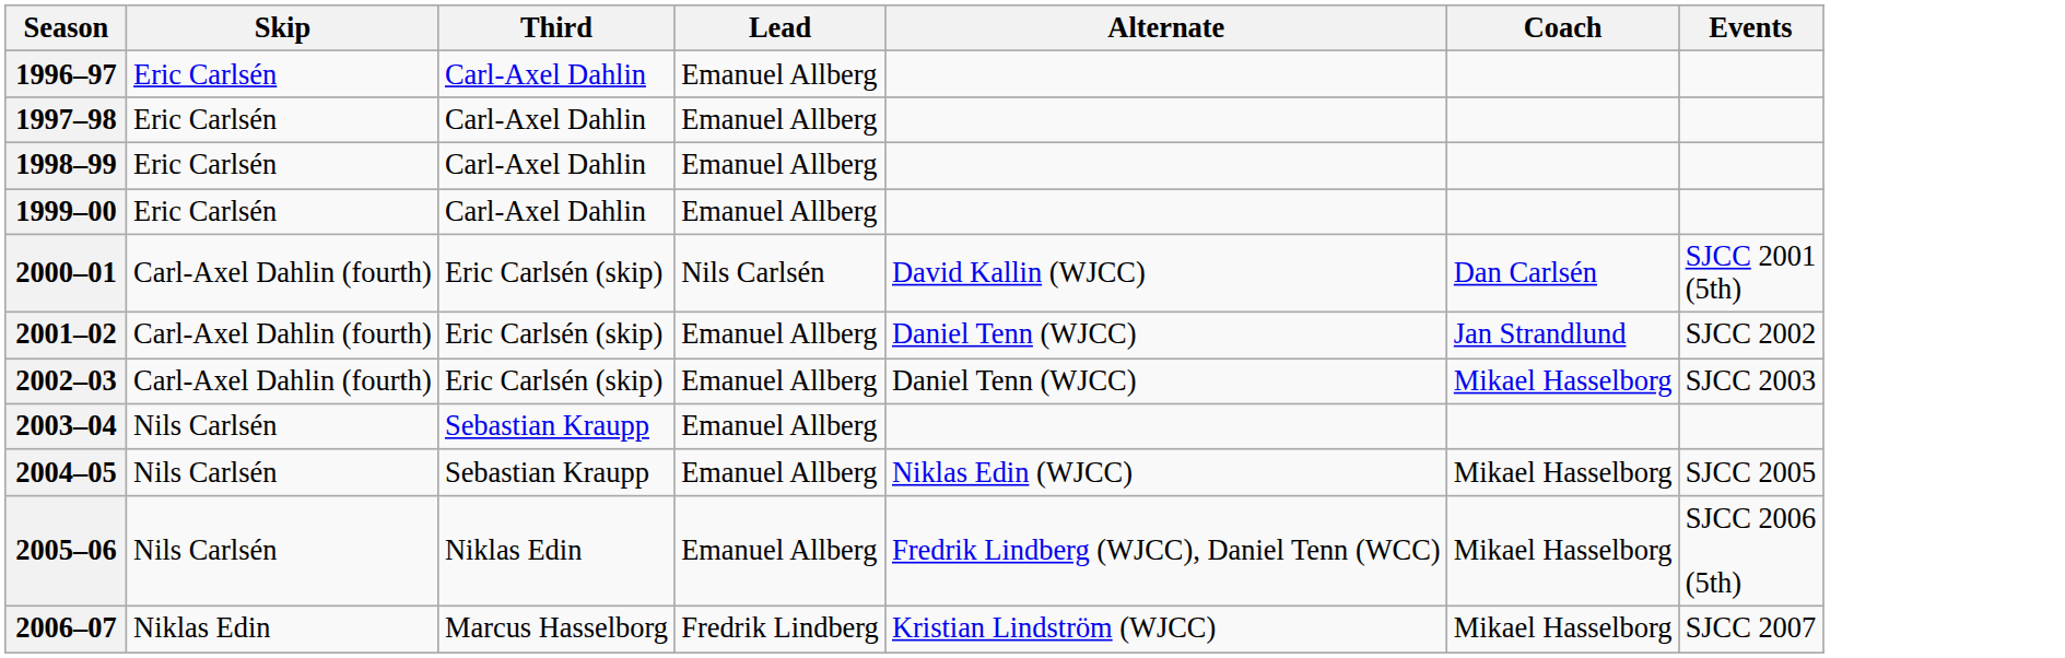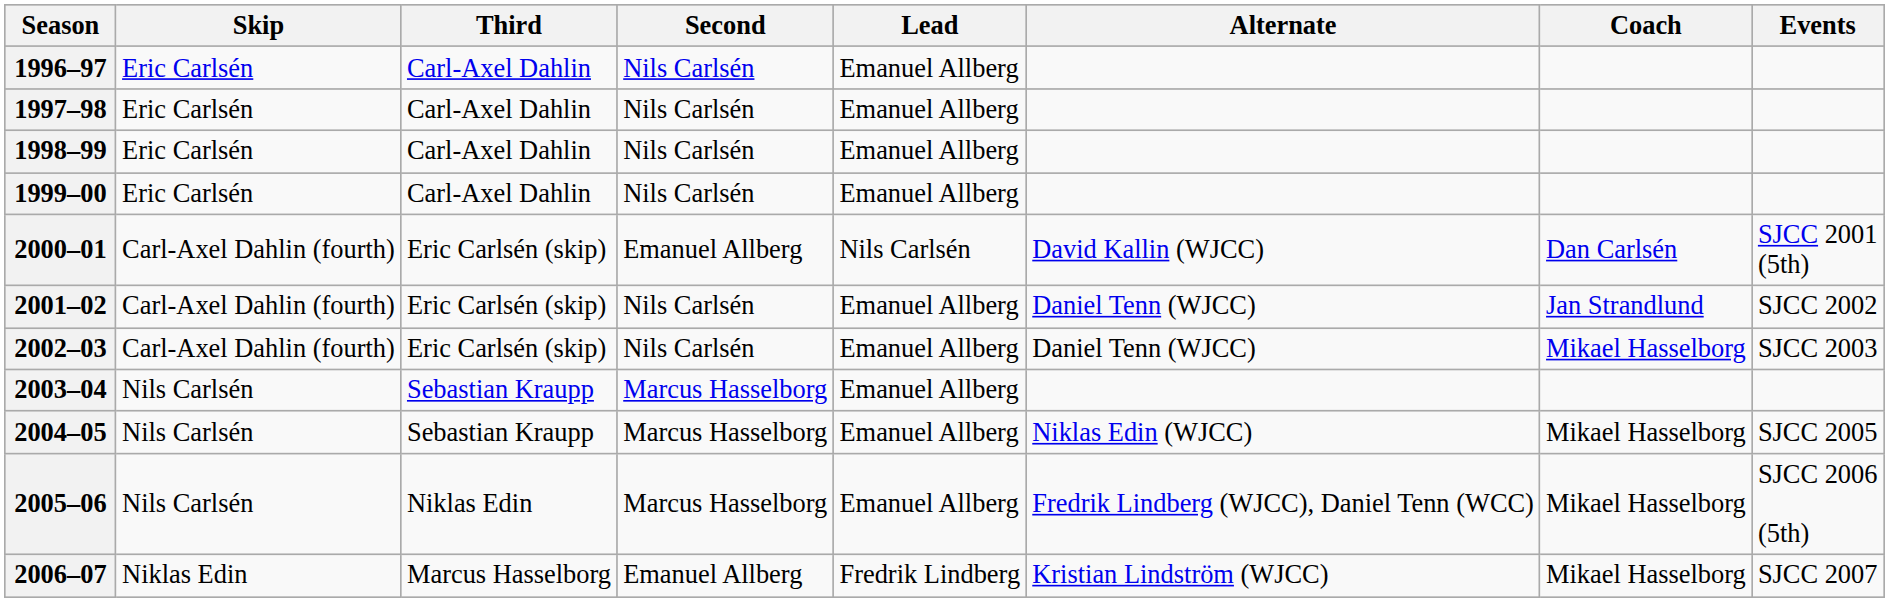 <table class="wikitable">
 <tr>
 <th scope="col" width=60>Season</th>
 <th scope="col">Skip</th>
 <th scope="col">Third</th>
+<th scope="col">Second</th>
 <th scope="col">Lead</th>
 <th scope="col">Alternate</th>
 <th scope="col">Coach</th>
 <th scope="col">Events</th>
 </tr>
 <tr>
 <th scope="row">1996–97</th>
 <td><a href='#'>Eric Carlsén</a></td>
 <td><a href='#'>Carl-Axel Dahlin</a></td>
+<td><a href='#'>Nils Carlsén</a></td>
 <td>Emanuel Allberg</td>
 <td></td>
 <td></td>
 <td></td>
 </tr>
 <tr>
 <th scope="row">1997–98</th>
 <td>Eric Carlsén</td>
 <td>Carl-Axel Dahlin</td>
+<td>Nils Carlsén</td>
 <td>Emanuel Allberg</td>
 <td></td>
 <td></td>
 <td></td>
 </tr>
 <tr>
 <th scope="row">1998–99</th>
 <td>Eric Carlsén</td>
 <td>Carl-Axel Dahlin</td>
+<td>Nils Carlsén</td>
 <td>Emanuel Allberg</td>
 <td></td>
 <td></td>
 <td></td>
 </tr>
 <tr>
 <th scope="row">1999–00</th>
 <td>Eric Carlsén</td>
 <td>Carl-Axel Dahlin</td>
+<td>Nils Carlsén</td>
 <td>Emanuel Allberg</td>
 <td></td>
 <td></td>
 <td></td>
 </tr>
 <tr>
 <th scope="row">2000–01</th>
 <td>Carl-Axel Dahlin (fourth)</td>
 <td>Eric Carlsén (skip)</td>
+<td>Emanuel Allberg</td>
 <td>Nils Carlsén</td>
 <td><a href='#'>David Kallin</a> (WJCC)</td>
 <td><a href='#'>Dan Carlsén</a></td>
 <td><a href='#'>SJCC</a> 2001 <br> (5th)</td>
 </tr>
 <tr>
 <th scope="row">2001–02</th>
 <td>Carl-Axel Dahlin (fourth)</td>
 <td>Eric Carlsén (skip)</td>
+<td>Nils Carlsén</td>
 <td>Emanuel Allberg</td>
 <td><a href='#'>Daniel Tenn</a> (WJCC)</td>
 <td><a href='#'>Jan Strandlund</a></td>
 <td>SJCC 2002 <br> </td>
 </tr>
 <tr>
 <th scope="row">2002–03</th>
 <td>Carl-Axel Dahlin (fourth)</td>
 <td>Eric Carlsén (skip)</td>
+<td>Nils Carlsén</td>
 <td>Emanuel Allberg</td>
 <td>Daniel Tenn (WJCC)</td>
 <td><a href='#'>Mikael Hasselborg</a></td>
 <td>SJCC 2003 <br> </td>
 </tr>
 <tr>
 <th scope="row">2003–04</th>
 <td>Nils Carlsén</td>
 <td><a href='#'>Sebastian Kraupp</a></td>
+<td><a href='#'>Marcus Hasselborg</a></td>
 <td>Emanuel Allberg</td>
 <td></td>
 <td></td>
 <td></td>
 </tr>
 <tr>
 <th scope="row">2004–05</th>
 <td>Nils Carlsén</td>
 <td>Sebastian Kraupp</td>
+<td>Marcus Hasselborg</td>
 <td>Emanuel Allberg</td>
 <td><a href='#'>Niklas Edin</a> (WJCC)</td>
 <td>Mikael Hasselborg</td>
 <td>SJCC 2005 <br> </td>
 </tr>
 <tr>
 <th scope="row">2005–06</th>
 <td>Nils Carlsén</td>
 <td>Niklas Edin</td>
+<td>Marcus Hasselborg</td>
 <td>Emanuel Allberg</td>
 <td><a href='#'>Fredrik Lindberg</a> (WJCC), Daniel Tenn (WCC)</td>
 <td>Mikael Hasselborg</td>
 <td>SJCC 2006 <br> <br> (5th)</td>
 </tr>
 <tr>
 <th scope="row">2006–07</th>
 <td>Niklas Edin</td>
 <td>Marcus Hasselborg</td>
+<td>Emanuel Allberg</td>
 <td>Fredrik Lindberg</td>
 <td><a href='#'>Kristian Lindström</a> (WJCC)</td>
 <td>Mikael Hasselborg</td>
 <td>SJCC 2007 <br> </td>
 </tr>
 </table>
